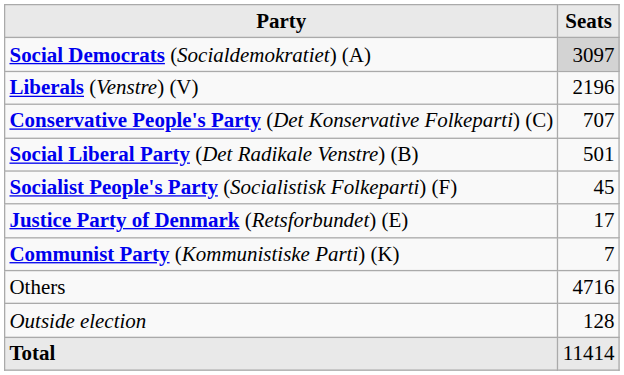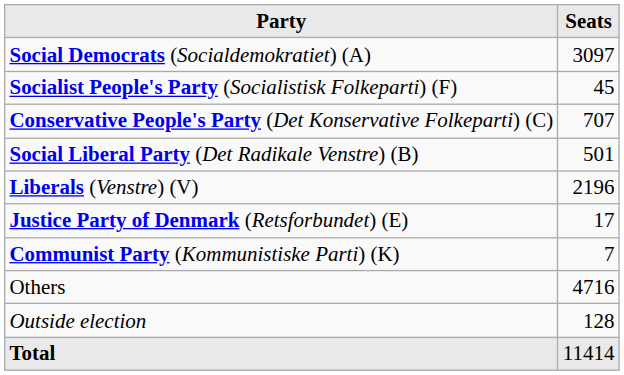 <table class="wikitable">
 <tr>
 <th style="background-color:#E9E9E9">Party</th>
 <th style="background-color:#E9E9E9">Seats</th>
 </tr>
 <tr>
 <td><strong><a href='#'>Social Democrats</a></strong> (<em>Socialdemokratiet</em>) (A)</td>
-<td align="right" style="background: lightgrey;">3097</td>
+<td align="right">3097</td>
 </tr>
 <tr>
-<td><strong><a href='#'>Liberals</a></strong> (<em>Venstre</em>) (V)</td>
-<td align="right">2196</td>
+<td><strong><a href='#'>Socialist People's Party</a></strong> (<em>Socialistisk Folkeparti</em>) (F)</td>
+<td align="right">45</td>
 </tr>
 <tr>
 <td><strong><a href='#'>Conservative People's Party</a></strong> (<em>Det Konservative Folkeparti</em>) (C)</td>
 <td align="right">707</td>
 </tr>
 <tr>
 <td><strong><a href='#'>Social Liberal Party</a></strong> (<em>Det Radikale Venstre</em>) (B)</td>
 <td align="right">501</td>
 </tr>
 <tr>
-<td><strong><a href='#'>Socialist People's Party</a></strong> (<em>Socialistisk Folkeparti</em>) (F)</td>
-<td align="right">45</td>
+<td><strong><a href='#'>Liberals</a></strong> (<em>Venstre</em>) (V)</td>
+<td align="right">2196</td>
 </tr>
 <tr>
 <td><strong><a href='#'>Justice Party of Denmark</a></strong> (<em>Retsforbundet</em>) (E)</td>
 <td align="right">17</td>
 </tr>
 <tr>
 <td><strong><a href='#'>Communist Party</a></strong> (<em>Kommunistiske Parti</em>) (K)</td>
 <td align="right">7</td>
 </tr>
 <tr>
 <td>Others</td>
 <td align="right">4716</td>
 </tr>
 <tr>
 <td><em>Outside election</em></td>
 <td align="right">128</td>
 </tr>
 <tr>
 <td style="background-color:#E9E9E9"><strong>Total</strong></td>
 <td align="right" style="background-color:#E9E9E9">11414</td>
 </tr>
 </table>
